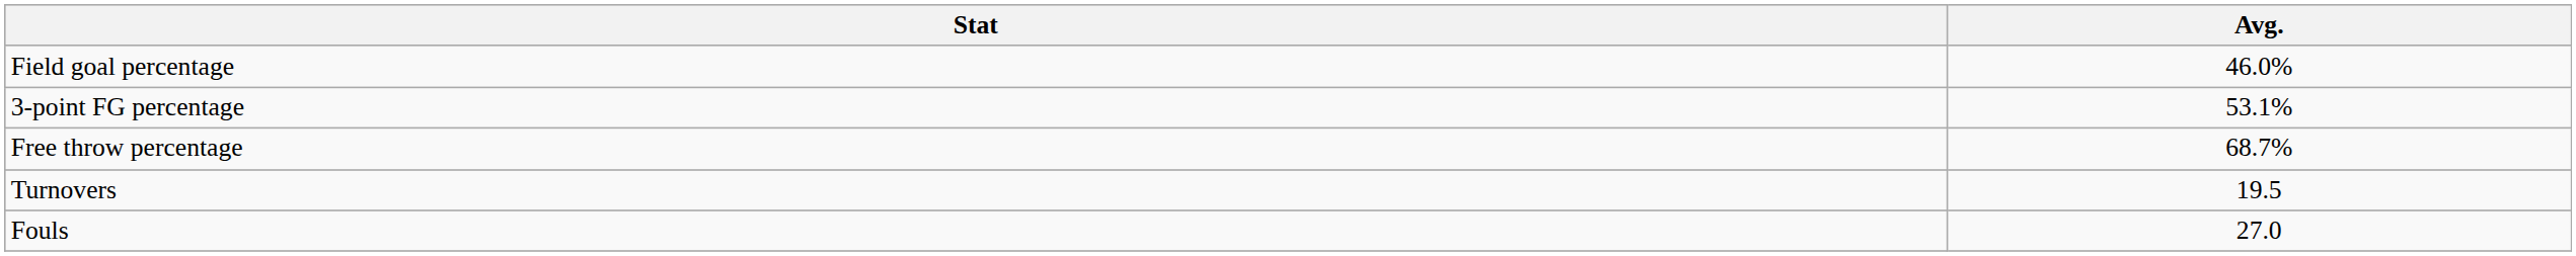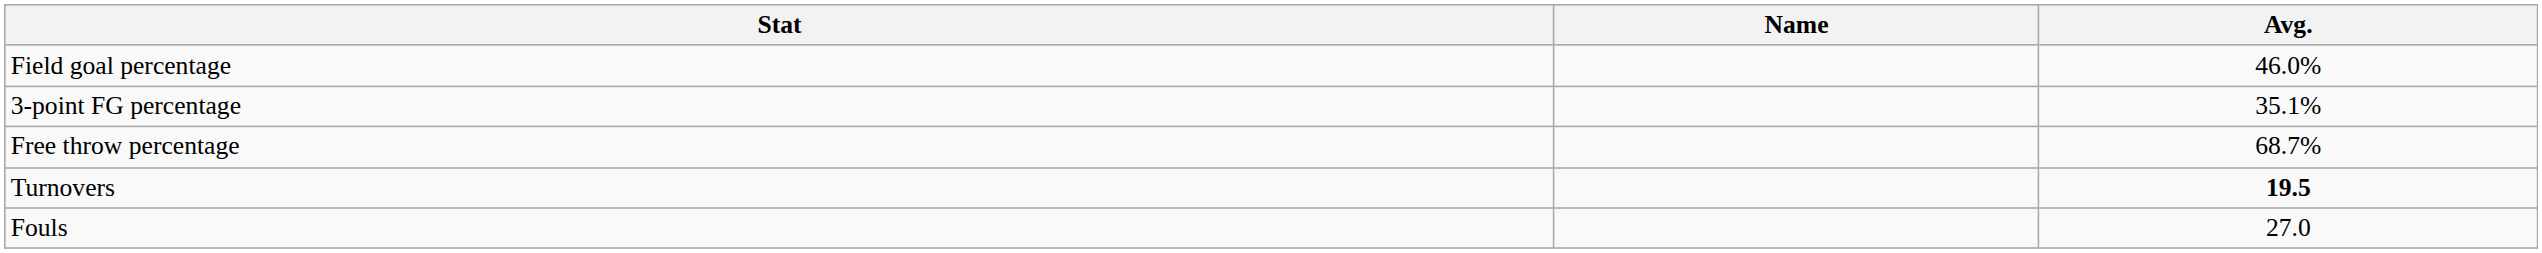 <table class=wikitable width=100%>
 <tr>
 <th>Stat</th>
+<th>Name</th>
 <th>Avg.</th>
 </tr>
 <tr>
 <td>Field goal percentage</td>
+<td></td>
 <td align=center>46.0%</td>
 </tr>
 <tr>
 <td>3-point FG percentage</td>
-<td align=center>53.1%</td>
+<td></td>
+<td align=center>35.1%</td>
 </tr>
 <tr>
 <td>Free throw percentage</td>
+<td></td>
 <td align=center>68.7%</td>
 </tr>
 <tr>
 <td>Turnovers</td>
-<td align=center>19.5</td>
+<td></td>
+<td align=center><strong>19.5</strong></td>
 </tr>
 <tr>
 <td>Fouls</td>
+<td></td>
 <td align=center>27.0</td>
 </tr>
 </table>
